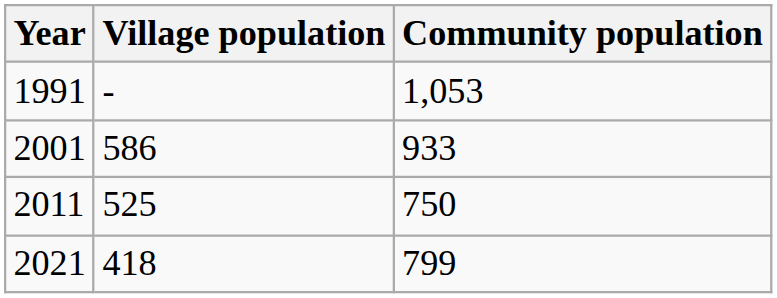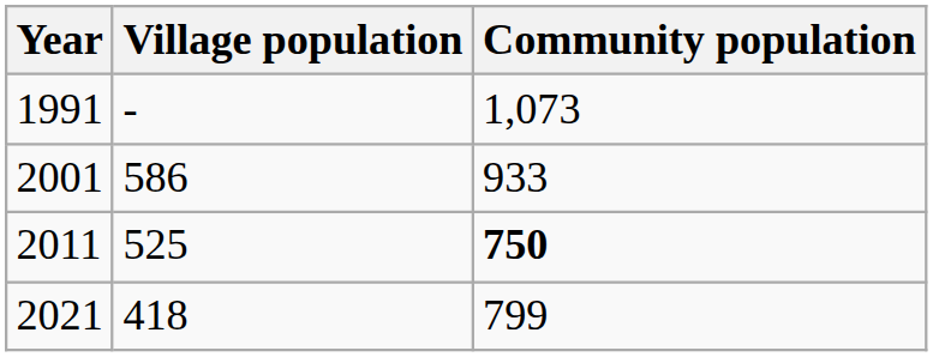 <table class="wikitable">
 <tr>
 <th>Year</th>
 <th>Village population</th>
 <th>Community population</th>
 </tr>
 <tr>
 <td>1991</td>
 <td>-</td>
-<td>1,053</td>
+<td>1,073</td>
 </tr>
 <tr>
 <td>2001</td>
 <td>586</td>
 <td>933</td>
 </tr>
 <tr>
 <td>2011</td>
 <td>525</td>
-<td>750</td>
+<td><strong>750</strong></td>
 </tr>
 <tr>
 <td>2021</td>
 <td>418</td>
 <td>799</td>
 </tr>
 </table>
